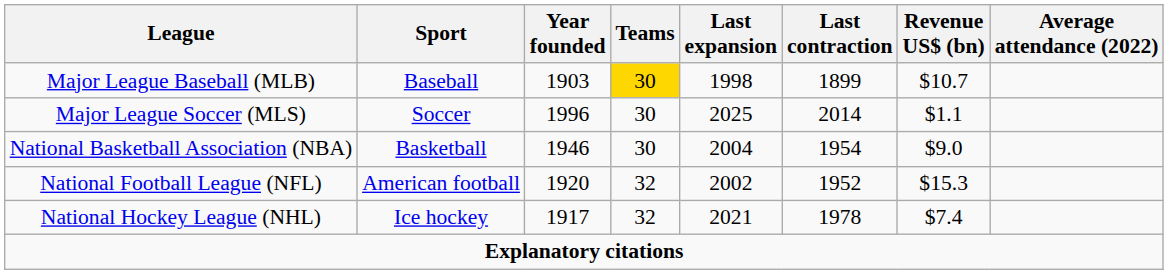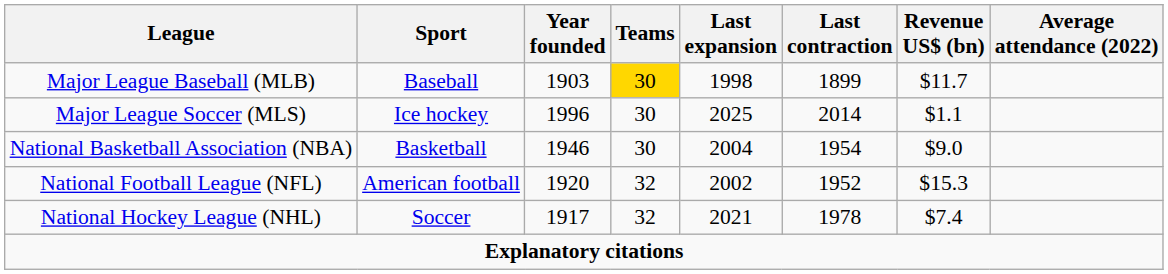 <table class="wikitable sortable" style="text-align:center">
 <tr>
 <th>League</th>
 <th>Sport</th>
 <th>Year <br> founded</th>
 <th>Teams</th>
 <th>Last <br> expansion</th>
 <th>Last <br> contraction</th>
 <th>Revenue <br> US$ (bn)</th>
 <th>Average <br>attendance (2022)</th>
 </tr>
 <tr>
 <td><a href='#'>Major League Baseball</a> (MLB)</td>
 <td><a href='#'>Baseball</a></td>
 <td>1903</td>
 <td style="background: gold;">30</td>
 <td>1998</td>
 <td>1899</td>
-<td>$10.7</td>
+<td>$11.7</td>
 <td></td>
 </tr>
 <tr>
 <td><a href='#'>Major League Soccer</a> (MLS)</td>
-<td><a href='#'>Soccer</a></td>
+<td><a href='#'>Ice hockey</a></td>
 <td>1996</td>
 <td>30</td>
 <td>2025</td>
 <td>2014</td>
 <td>$1.1</td>
 <td></td>
 </tr>
 <tr>
 <td><a href='#'>National Basketball Association</a> (NBA)</td>
 <td><a href='#'>Basketball</a></td>
 <td>1946</td>
 <td>30</td>
 <td>2004</td>
 <td>1954</td>
 <td>$9.0</td>
 <td></td>
 </tr>
 <tr>
 <td><a href='#'>National Football League</a> (NFL)</td>
 <td><a href='#'>American football</a></td>
 <td>1920</td>
 <td>32</td>
 <td>2002</td>
 <td>1952</td>
 <td>$15.3</td>
 <td></td>
 </tr>
 <tr>
 <td><a href='#'>National Hockey League</a> (NHL)</td>
-<td><a href='#'>Ice hockey</a></td>
+<td><a href='#'>Soccer</a></td>
 <td>1917</td>
 <td>32</td>
 <td>2021</td>
 <td>1978</td>
 <td>$7.4</td>
 <td></td>
 </tr>
 <tr>
 <td colspan="8"><div><strong>Explanatory citations</strong></div></td>
 </tr>
 </table>
